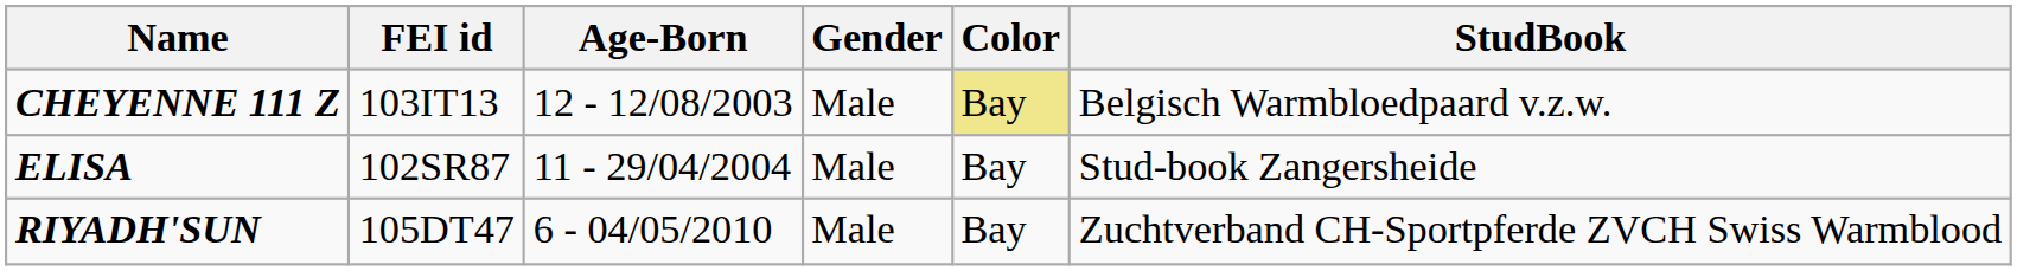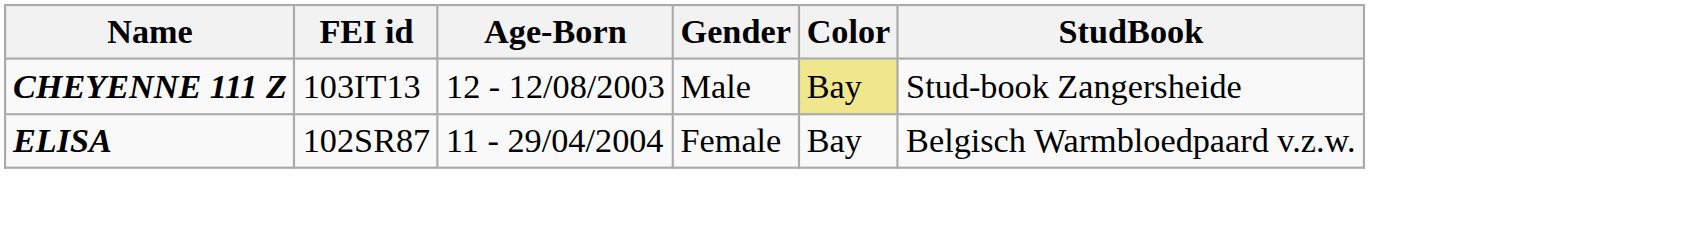 <table class="wikitable">
 <tr>
 <th>Name</th>
 <th>FEI id</th>
 <th>Age-Born</th>
 <th>Gender</th>
 <th>Color</th>
 <th>StudBook</th>
 </tr>
 <tr>
 <td><strong><em>CHEYENNE 111 Z</em></strong></td>
 <td>103IT13</td>
 <td>12 - 12/08/2003</td>
 <td>Male</td>
 <td style="background: khaki;">Bay</td>
-<td>Belgisch Warmbloedpaard v.z.w.</td>
+<td>Stud-book Zangersheide</td>
 </tr>
 <tr>
 <td><strong><em>ELISA</em></strong></td>
 <td>102SR87</td>
 <td>11 - 29/04/2004</td>
-<td>Male</td>
+<td>Female</td>
 <td>Bay</td>
-<td>Stud-book Zangersheide</td>
-</tr>
-<tr>
-<td><strong><em>RIYADH'SUN</em></strong></td>
-<td>105DT47</td>
-<td>6 - 04/05/2010</td>
-<td>Male</td>
-<td>Bay</td>
-<td>Zuchtverband CH-Sportpferde ZVCH Swiss Warmblood</td>
+<td>Belgisch Warmbloedpaard v.z.w.</td>
 </tr>
 </table>
